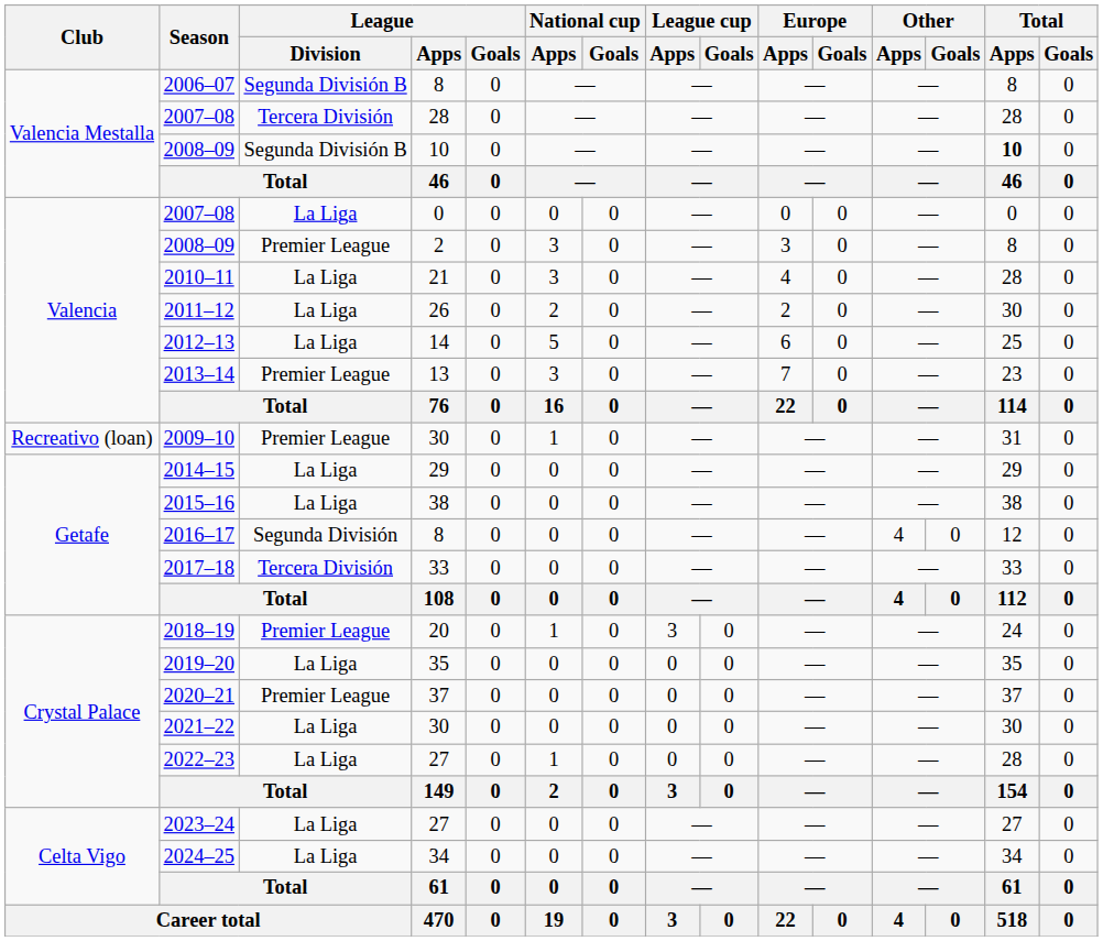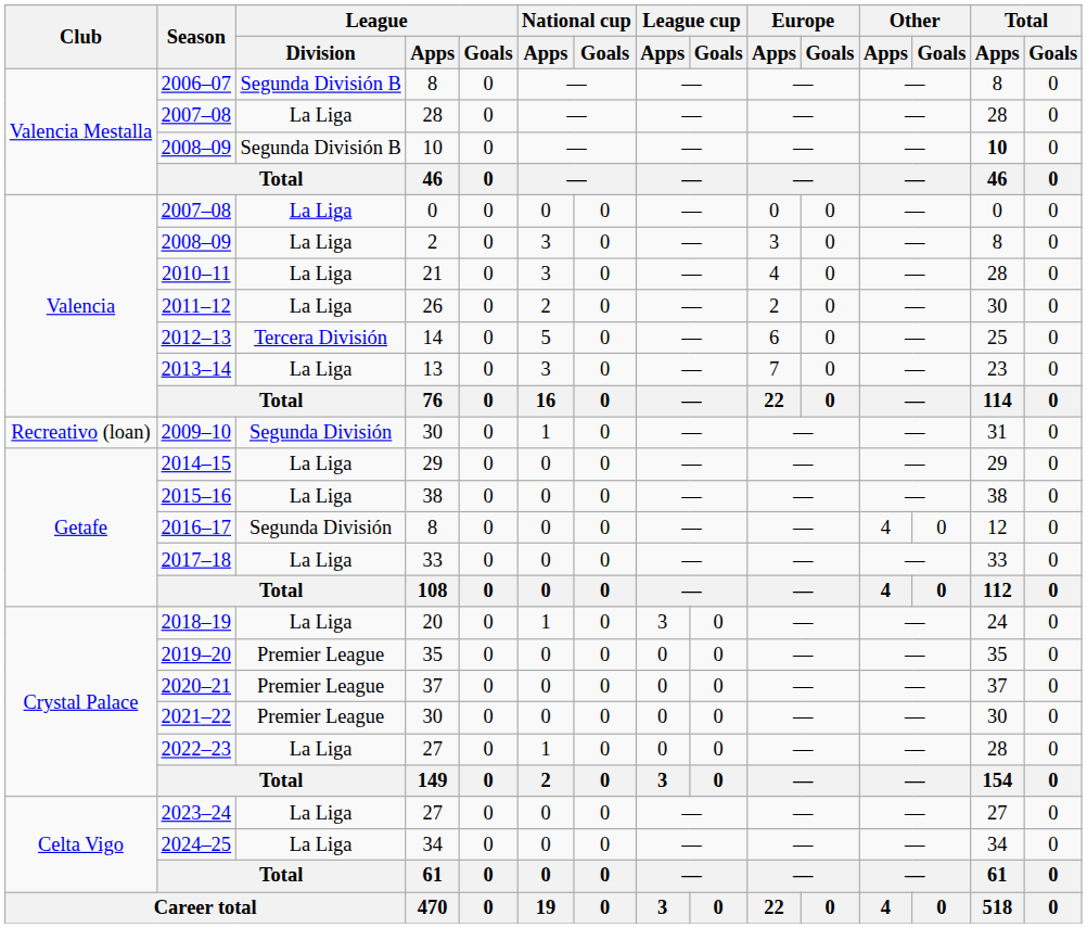 <table class=wikitable style=text-align:center>
 <tr>
 <th rowspan="2">Club</th>
 <th rowspan="2">Season</th>
 <th colspan="3">League</th>
 <th colspan="2">National cup</th>
 <th colspan="2">League cup</th>
 <th colspan="2">Europe</th>
 <th colspan="2">Other</th>
 <th colspan="2">Total</th>
 </tr>
 <tr>
 <th>Division</th>
 <th>Apps</th>
 <th>Goals</th>
 <th>Apps</th>
 <th>Goals</th>
 <th>Apps</th>
 <th>Goals</th>
 <th>Apps</th>
 <th>Goals</th>
 <th>Apps</th>
 <th>Goals</th>
 <th>Apps</th>
 <th>Goals</th>
 </tr>
 <tr>
 <td rowspan="4"><a href='#'>Valencia Mestalla</a></td>
 <td><a href='#'>2006–07</a></td>
 <td><a href='#'>Segunda División B</a></td>
 <td>8</td>
 <td>0</td>
 <td colspan="2">—</td>
 <td colspan="2">—</td>
 <td colspan="2">—</td>
 <td colspan="2">—</td>
 <td>8</td>
 <td>0</td>
 </tr>
 <tr>
 <td><a href='#'>2007–08</a></td>
-<td><a href='#'>Tercera División</a></td>
+<td>La Liga</td>
 <td>28</td>
 <td>0</td>
 <td colspan="2">—</td>
 <td colspan="2">—</td>
 <td colspan="2">—</td>
 <td colspan="2">—</td>
 <td>28</td>
 <td>0</td>
 </tr>
 <tr>
 <td><a href='#'>2008–09</a></td>
 <td>Segunda División B</td>
 <td>10</td>
 <td>0</td>
 <td colspan="2">—</td>
 <td colspan="2">—</td>
 <td colspan="2">—</td>
 <td colspan="2">—</td>
 <td><strong>10</strong></td>
 <td>0</td>
 </tr>
 <tr>
 <th colspan="2">Total</th>
 <th>46</th>
 <th>0</th>
 <th colspan="2">—</th>
 <th colspan="2">—</th>
 <th colspan="2">—</th>
 <th colspan="2">—</th>
 <th>46</th>
 <th>0</th>
 </tr>
 <tr>
 <td rowspan=7><a href='#'>Valencia</a></td>
 <td><a href='#'>2007–08</a></td>
 <td><a href='#'>La Liga</a></td>
 <td>0</td>
 <td>0</td>
 <td>0</td>
 <td>0</td>
 <td colspan="2">—</td>
 <td>0</td>
 <td>0</td>
 <td colspan="2">—</td>
 <td>0</td>
 <td>0</td>
 </tr>
 <tr>
 <td><a href='#'>2008–09</a></td>
-<td>Premier League</td>
+<td>La Liga</td>
 <td>2</td>
 <td>0</td>
 <td>3</td>
 <td>0</td>
 <td colspan="2">—</td>
 <td>3</td>
 <td>0</td>
 <td colspan="2">—</td>
 <td>8</td>
 <td>0</td>
 </tr>
 <tr>
 <td><a href='#'>2010–11</a></td>
 <td>La Liga</td>
 <td>21</td>
 <td>0</td>
 <td>3</td>
 <td>0</td>
 <td colspan="2">—</td>
 <td>4</td>
 <td>0</td>
 <td colspan="2">—</td>
 <td>28</td>
 <td>0</td>
 </tr>
 <tr>
 <td><a href='#'>2011–12</a></td>
 <td>La Liga</td>
 <td>26</td>
 <td>0</td>
 <td>2</td>
 <td>0</td>
 <td colspan="2">—</td>
 <td>2</td>
 <td>0</td>
 <td colspan="2">—</td>
 <td>30</td>
 <td>0</td>
 </tr>
 <tr>
 <td><a href='#'>2012–13</a></td>
-<td>La Liga</td>
+<td><a href='#'>Tercera División</a></td>
 <td>14</td>
 <td>0</td>
 <td>5</td>
 <td>0</td>
 <td colspan="2">—</td>
 <td>6</td>
 <td>0</td>
 <td colspan="2">—</td>
 <td>25</td>
 <td>0</td>
 </tr>
 <tr>
 <td><a href='#'>2013–14</a></td>
-<td>Premier League</td>
+<td>La Liga</td>
 <td>13</td>
 <td>0</td>
 <td>3</td>
 <td>0</td>
 <td colspan="2">—</td>
 <td>7</td>
 <td>0</td>
 <td colspan="2">—</td>
 <td>23</td>
 <td>0</td>
 </tr>
 <tr>
 <th colspan="2">Total</th>
 <th>76</th>
 <th>0</th>
 <th>16</th>
 <th>0</th>
 <th colspan="2">—</th>
 <th>22</th>
 <th>0</th>
 <th colspan="2">—</th>
 <th>114</th>
 <th>0</th>
 </tr>
 <tr>
 <td><a href='#'>Recreativo</a> (loan)</td>
 <td><a href='#'>2009–10</a></td>
-<td>Premier League</td>
+<td><a href='#'>Segunda División</a></td>
 <td>30</td>
 <td>0</td>
 <td>1</td>
 <td>0</td>
 <td colspan="2">—</td>
 <td colspan="2">—</td>
 <td colspan="2">—</td>
 <td>31</td>
 <td>0</td>
 </tr>
 <tr>
 <td rowspan="5"><a href='#'>Getafe</a></td>
 <td><a href='#'>2014–15</a></td>
 <td>La Liga</td>
 <td>29</td>
 <td>0</td>
 <td>0</td>
 <td>0</td>
 <td colspan="2">—</td>
 <td colspan="2">—</td>
 <td colspan="2">—</td>
 <td>29</td>
 <td>0</td>
 </tr>
 <tr>
 <td><a href='#'>2015–16</a></td>
 <td>La Liga</td>
 <td>38</td>
 <td>0</td>
 <td>0</td>
 <td>0</td>
 <td colspan="2">—</td>
 <td colspan="2">—</td>
 <td colspan="2">—</td>
 <td>38</td>
 <td>0</td>
 </tr>
 <tr>
 <td><a href='#'>2016–17</a></td>
 <td>Segunda División</td>
 <td>8</td>
 <td>0</td>
 <td>0</td>
 <td>0</td>
 <td colspan="2">—</td>
 <td colspan="2">—</td>
 <td>4</td>
 <td>0</td>
 <td>12</td>
 <td>0</td>
 </tr>
 <tr>
 <td><a href='#'>2017–18</a></td>
-<td><a href='#'>Tercera División</a></td>
+<td>La Liga</td>
 <td>33</td>
 <td>0</td>
 <td>0</td>
 <td>0</td>
 <td colspan="2">—</td>
 <td colspan="2">—</td>
 <td colspan="2">—</td>
 <td>33</td>
 <td>0</td>
 </tr>
 <tr>
 <th colspan="2">Total</th>
 <th>108</th>
 <th>0</th>
 <th>0</th>
 <th>0</th>
 <th colspan="2">—</th>
 <th colspan="2">—</th>
 <th>4</th>
 <th>0</th>
 <th>112</th>
 <th>0</th>
 </tr>
 <tr>
 <td rowspan="6"><a href='#'>Crystal Palace</a></td>
 <td><a href='#'>2018–19</a></td>
-<td><a href='#'>Premier League</a></td>
+<td>La Liga</td>
 <td>20</td>
 <td>0</td>
 <td>1</td>
 <td>0</td>
 <td>3</td>
 <td>0</td>
 <td colspan="2">—</td>
 <td colspan="2">—</td>
 <td>24</td>
 <td>0</td>
 </tr>
 <tr>
 <td><a href='#'>2019–20</a></td>
-<td>La Liga</td>
+<td>Premier League</td>
 <td>35</td>
 <td>0</td>
 <td>0</td>
 <td>0</td>
 <td>0</td>
 <td>0</td>
 <td colspan="2">—</td>
 <td colspan="2">—</td>
 <td>35</td>
 <td>0</td>
 </tr>
 <tr>
 <td><a href='#'>2020–21</a></td>
 <td>Premier League</td>
 <td>37</td>
 <td>0</td>
 <td>0</td>
 <td>0</td>
 <td>0</td>
 <td>0</td>
 <td colspan="2">—</td>
 <td colspan="2">—</td>
 <td>37</td>
 <td>0</td>
 </tr>
 <tr>
 <td><a href='#'>2021–22</a></td>
-<td>La Liga</td>
+<td>Premier League</td>
 <td>30</td>
 <td>0</td>
 <td>0</td>
 <td>0</td>
 <td>0</td>
 <td>0</td>
 <td colspan="2">—</td>
 <td colspan="2">—</td>
 <td>30</td>
 <td>0</td>
 </tr>
 <tr>
 <td><a href='#'>2022–23</a></td>
 <td>La Liga</td>
 <td>27</td>
 <td>0</td>
 <td>1</td>
 <td>0</td>
 <td>0</td>
 <td>0</td>
 <td colspan="2">—</td>
 <td colspan="2">—</td>
 <td>28</td>
 <td>0</td>
 </tr>
 <tr>
 <th colspan="2">Total</th>
 <th>149</th>
 <th>0</th>
 <th>2</th>
 <th>0</th>
 <th>3</th>
 <th>0</th>
 <th colspan="2">—</th>
 <th colspan="2">—</th>
 <th>154</th>
 <th>0</th>
 </tr>
 <tr>
 <td rowspan="3"><a href='#'>Celta Vigo</a></td>
 <td><a href='#'>2023–24</a></td>
 <td>La Liga</td>
 <td>27</td>
 <td>0</td>
 <td>0</td>
 <td>0</td>
 <td colspan="2">—</td>
 <td colspan="2">—</td>
 <td colspan="2">—</td>
 <td>27</td>
 <td>0</td>
 </tr>
 <tr>
 <td><a href='#'>2024–25</a></td>
 <td>La Liga</td>
 <td>34</td>
 <td>0</td>
 <td>0</td>
 <td>0</td>
 <td colspan="2">—</td>
 <td colspan="2">—</td>
 <td colspan="2">—</td>
 <td>34</td>
 <td>0</td>
 </tr>
 <tr>
 <th colspan="2">Total</th>
 <th>61</th>
 <th>0</th>
 <th>0</th>
 <th>0</th>
 <th colspan="2">—</th>
 <th colspan="2">—</th>
 <th colspan="2">—</th>
 <th>61</th>
 <th>0</th>
 </tr>
 <tr>
 <th colspan="3">Career total</th>
 <th>470</th>
 <th>0</th>
 <th>19</th>
 <th>0</th>
 <th>3</th>
 <th>0</th>
 <th>22</th>
 <th>0</th>
 <th>4</th>
 <th>0</th>
 <th>518</th>
 <th>0</th>
 </tr>
 </table>
